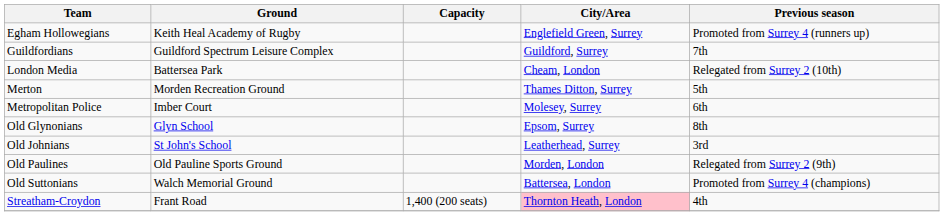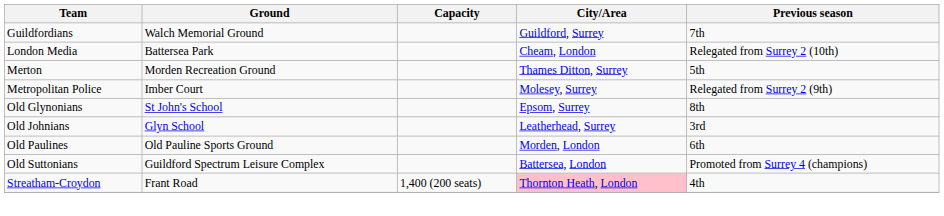 <table class="wikitable sortable" width=100%>
 <tr>
 <th>Team</th>
 <th>Ground</th>
 <th>Capacity</th>
 <th>City/Area</th>
 <th>Previous season</th>
 </tr>
 <tr>
-<td>Egham Hollowegians</td>
-<td>Keith Heal Academy of Rugby</td>
-<td></td>
-<td><a href='#'>Englefield Green</a>, <a href='#'>Surrey</a></td>
-<td>Promoted from <a href='#'>Surrey 4</a> (runners up)</td>
-</tr>
-<tr>
 <td>Guildfordians</td>
-<td>Guildford Spectrum Leisure Complex</td>
+<td>Walch Memorial Ground</td>
 <td></td>
 <td><a href='#'>Guildford</a>, <a href='#'>Surrey</a></td>
 <td>7th</td>
 </tr>
 <tr>
 <td>London Media</td>
 <td>Battersea Park</td>
 <td></td>
 <td><a href='#'>Cheam</a>, <a href='#'>London</a></td>
 <td>Relegated from <a href='#'>Surrey 2</a> (10th)</td>
 </tr>
 <tr>
 <td>Merton</td>
 <td>Morden Recreation Ground</td>
 <td></td>
 <td><a href='#'>Thames Ditton</a>, <a href='#'>Surrey</a></td>
 <td>5th</td>
 </tr>
 <tr>
 <td>Metropolitan Police</td>
 <td>Imber Court</td>
 <td></td>
 <td><a href='#'>Molesey</a>, <a href='#'>Surrey</a></td>
-<td>6th</td>
+<td>Relegated from <a href='#'>Surrey 2</a> (9th)</td>
 </tr>
 <tr>
 <td>Old Glynonians</td>
-<td><a href='#'>Glyn School</a></td>
+<td><a href='#'>St John's School</a></td>
 <td></td>
 <td><a href='#'>Epsom</a>, <a href='#'>Surrey</a></td>
 <td>8th</td>
 </tr>
 <tr>
 <td>Old Johnians</td>
-<td><a href='#'>St John's School</a></td>
+<td><a href='#'>Glyn School</a></td>
 <td></td>
 <td><a href='#'>Leatherhead</a>, <a href='#'>Surrey</a></td>
 <td>3rd</td>
 </tr>
 <tr>
 <td>Old Paulines</td>
 <td>Old Pauline Sports Ground</td>
 <td></td>
 <td><a href='#'>Morden</a>, <a href='#'>London</a></td>
-<td>Relegated from <a href='#'>Surrey 2</a> (9th)</td>
+<td>6th</td>
 </tr>
 <tr>
 <td>Old Suttonians</td>
-<td>Walch Memorial Ground</td>
+<td>Guildford Spectrum Leisure Complex</td>
 <td></td>
 <td><a href='#'>Battersea</a>, <a href='#'>London</a></td>
 <td>Promoted from <a href='#'>Surrey 4</a> (champions)</td>
 </tr>
 <tr>
 <td><a href='#'>Streatham-Croydon</a></td>
 <td>Frant Road</td>
 <td>1,400 (200 seats)</td>
 <td style="background: pink;"><a href='#'>Thornton Heath</a>, <a href='#'>London</a></td>
 <td>4th</td>
 </tr>
 <tr>
 </tr>
 </table>
